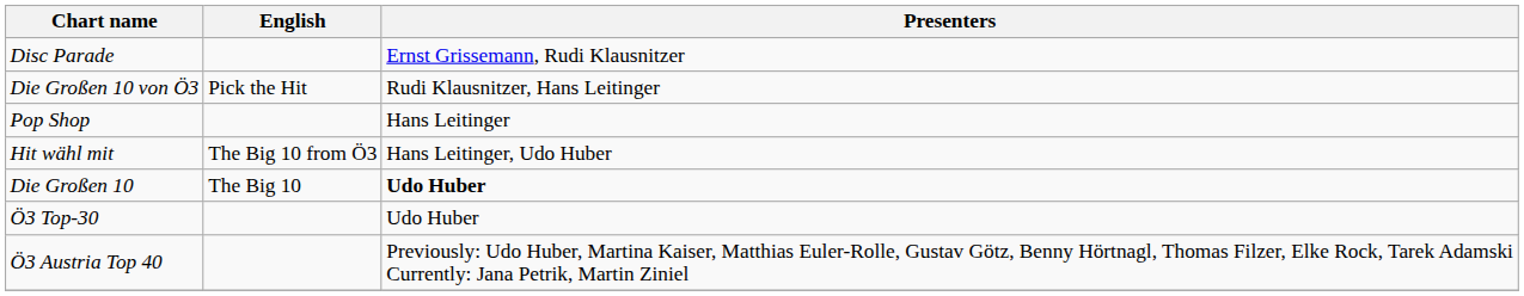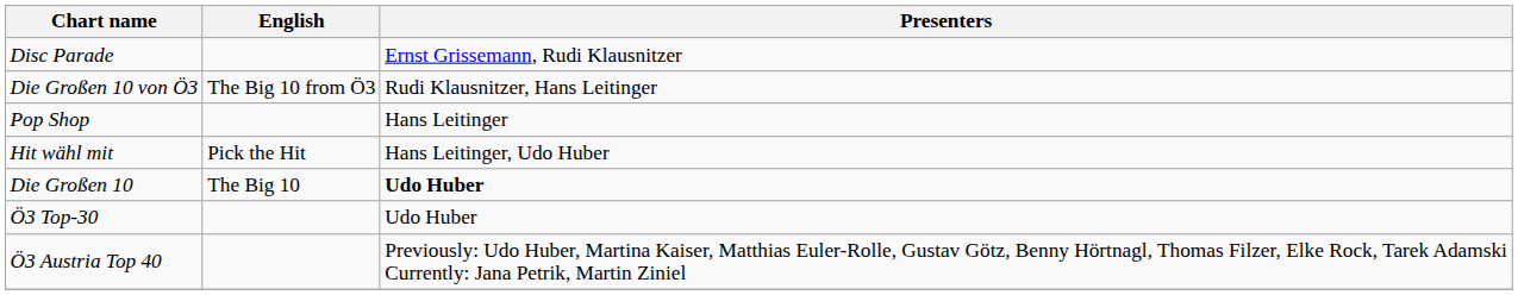 <table class="wikitable">
 <tr>
 <th>Chart name</th>
 <th>English</th>
 <th>Presenters</th>
 </tr>
 <tr>
 <td><em>Disc Parade</em></td>
 <td></td>
 <td><a href='#'>Ernst Grissemann</a>, Rudi Klausnitzer</td>
 </tr>
 <tr>
 <td><em>Die Großen 10 von Ö3</em></td>
-<td>Pick the Hit</td>
+<td>The Big 10 from Ö3</td>
 <td>Rudi Klausnitzer, Hans Leitinger</td>
 </tr>
 <tr>
 <td><em>Pop Shop</em></td>
 <td></td>
 <td>Hans Leitinger</td>
 </tr>
 <tr>
 <td><em>Hit wähl mit</em></td>
-<td>The Big 10 from Ö3</td>
+<td>Pick the Hit</td>
 <td>Hans Leitinger, Udo Huber</td>
 </tr>
 <tr>
 <td><em>Die Großen 10</em></td>
 <td>The Big 10</td>
 <td><strong>Udo Huber</strong></td>
 </tr>
 <tr>
 <td><em>Ö3 Top-30</em></td>
 <td></td>
 <td>Udo Huber</td>
 </tr>
 <tr>
 <td><em>Ö3 Austria Top 40</em></td>
 <td></td>
 <td>Previously: Udo Huber, Martina Kaiser, Matthias Euler-Rolle, Gustav Götz, Benny Hörtnagl, Thomas Filzer, Elke Rock, Tarek Adamski <br>Currently: Jana Petrik, Martin Ziniel</td>
 </tr>
 <tr>
 </tr>
 </table>
